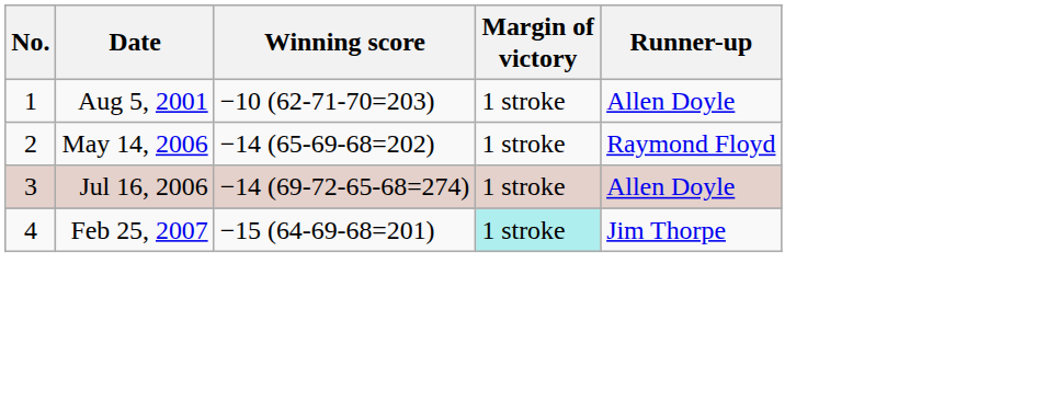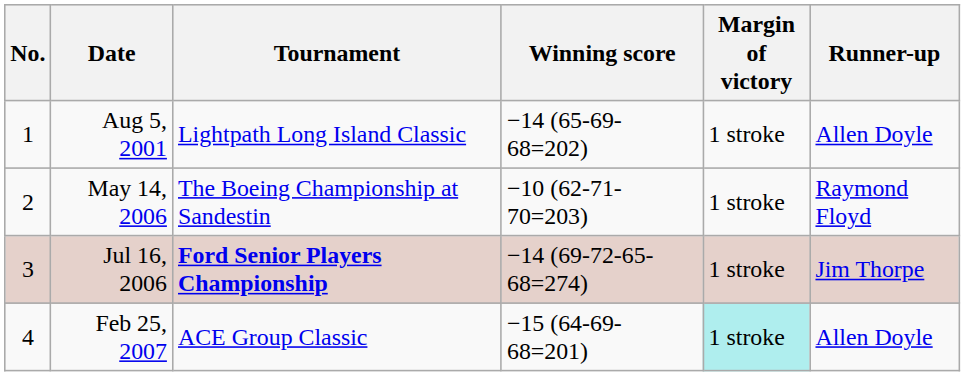 <table class="wikitable" style="font-size:95%;">
 <tr>
 <th>No.</th>
 <th>Date</th>
+<th>Tournament</th>
 <th>Winning score</th>
 <th>Margin of<br>victory</th>
 <th>Runner-up</th>
 </tr>
 <tr>
 <td align=center>1</td>
 <td align=right>Aug 5, <a href='#'>2001</a></td>
-<td>−10 (62-71-70=203)</td>
+<td><a href='#'>Lightpath Long Island Classic</a></td>
+<td>−14 (65-69-68=202)</td>
 <td>1 stroke</td>
 <td> <a href='#'>Allen Doyle</a></td>
 </tr>
 <tr>
 <td align=center>2</td>
 <td align=right>May 14, <a href='#'>2006</a></td>
-<td>−14 (65-69-68=202)</td>
+<td><a href='#'>The Boeing Championship at Sandestin</a></td>
+<td>−10 (62-71-70=203)</td>
 <td>1 stroke</td>
 <td> <a href='#'>Raymond Floyd</a></td>
 </tr>
 <tr style="background:#e5d1cb;">
 <td align=center>3</td>
 <td align=right>Jul 16, 2006</td>
+<td><strong><a href='#'>Ford Senior Players Championship</a></strong></td>
 <td>−14 (69-72-65-68=274)</td>
 <td>1 stroke</td>
-<td> <a href='#'>Allen Doyle</a></td>
+<td> <a href='#'>Jim Thorpe</a></td>
 </tr>
 <tr>
 <td align=center>4</td>
 <td align=right>Feb 25, <a href='#'>2007</a></td>
+<td><a href='#'>ACE Group Classic</a></td>
 <td>−15 (64-69-68=201)</td>
 <td style="background: paleturquoise;">1 stroke</td>
-<td> <a href='#'>Jim Thorpe</a></td>
+<td> <a href='#'>Allen Doyle</a></td>
 </tr>
 </table>
